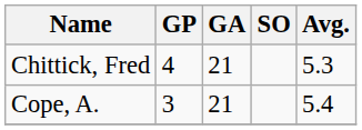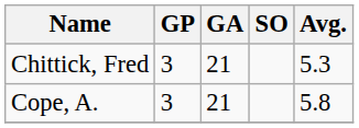 <table class="wikitable">
 <tr>
 <th>Name</th>
 <th>GP</th>
 <th>GA</th>
 <th>SO</th>
 <th>Avg.</th>
 </tr>
 <tr>
 <td>Chittick, Fred</td>
-<td>4</td>
+<td>3</td>
 <td>21</td>
 <td></td>
 <td>5.3</td>
 </tr>
 <tr>
 <td>Cope, A.</td>
 <td>3</td>
 <td>21</td>
 <td></td>
-<td>5.4</td>
+<td>5.8</td>
 </tr>
 <tr>
 </tr>
 </table>
